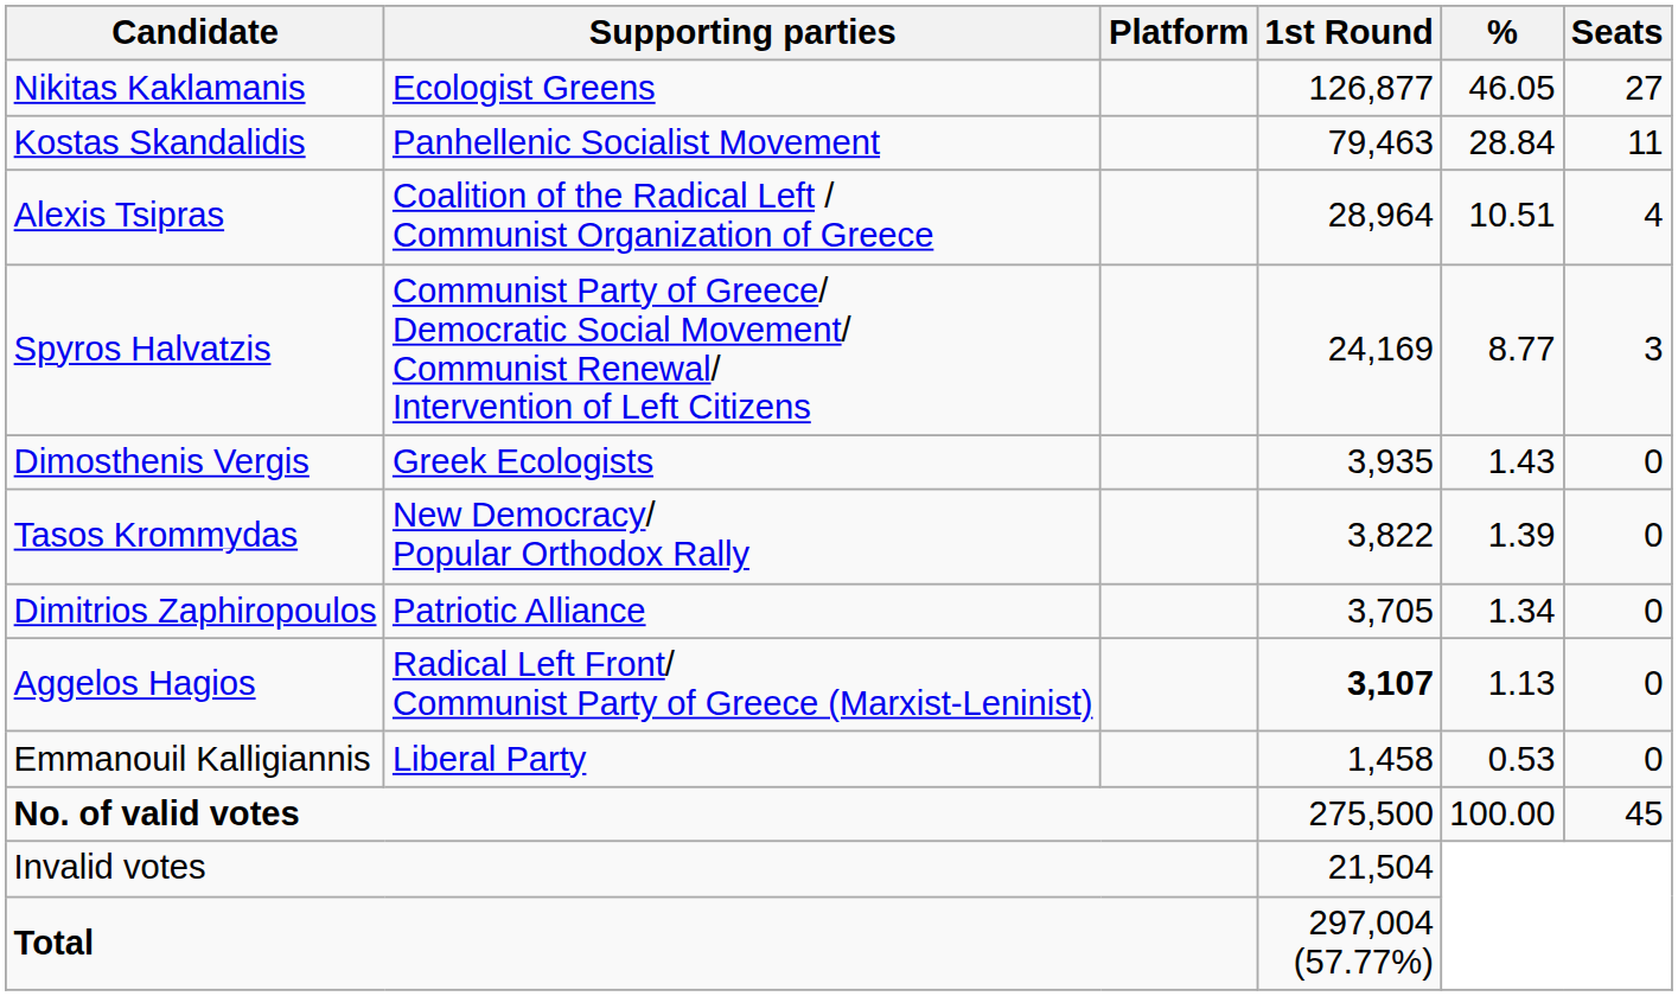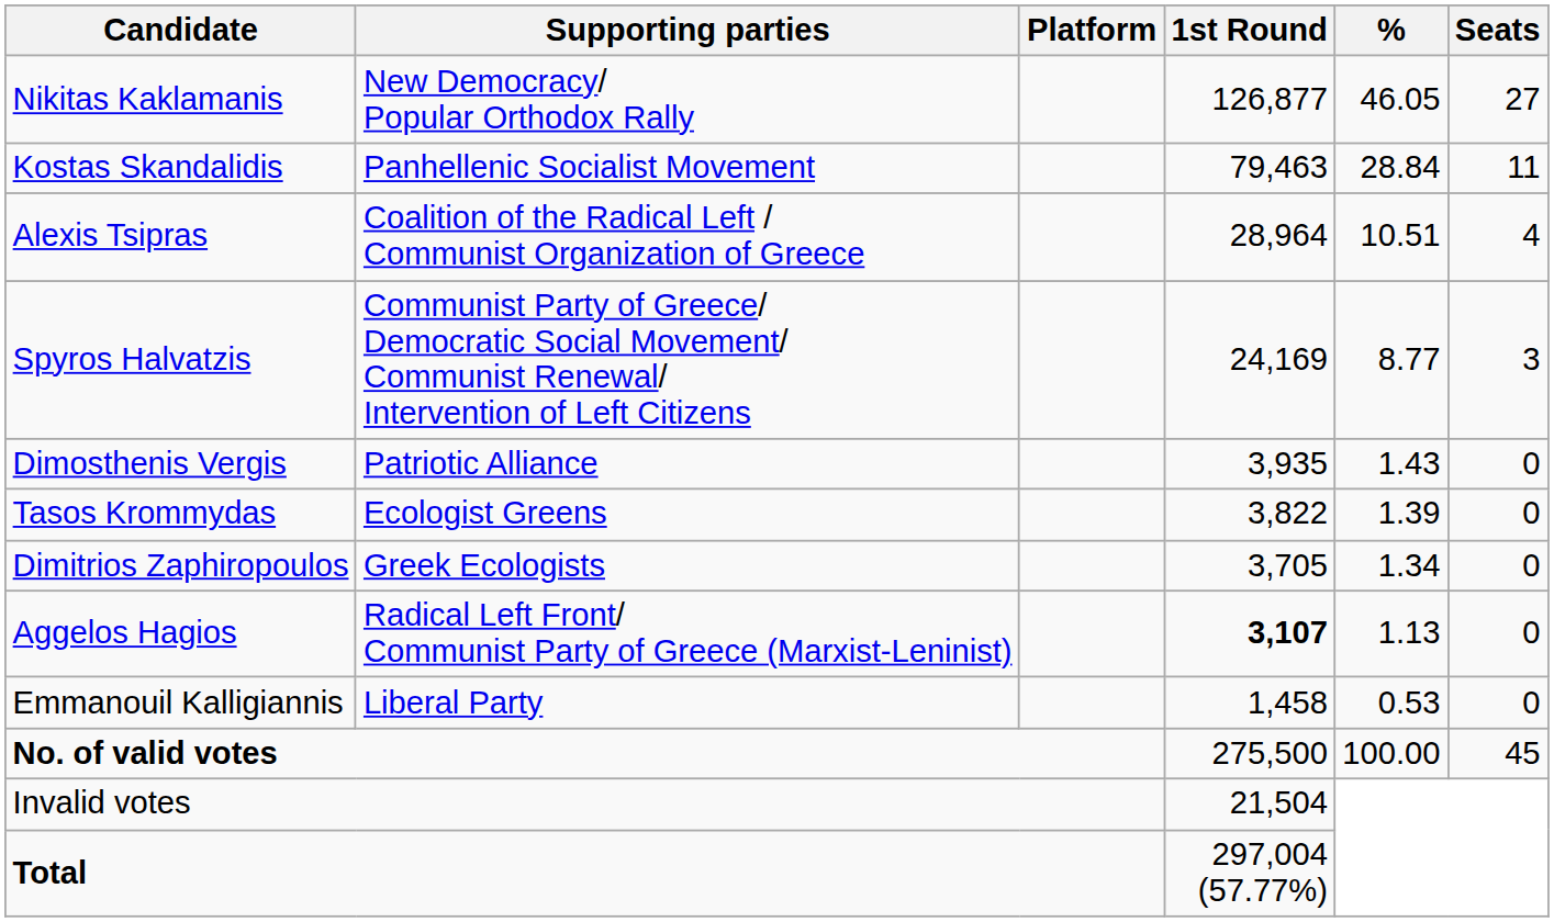 <table class="wikitable">
 <tr>
 <th>Candidate</th>
 <th>Supporting parties</th>
 <th>Platform</th>
 <th>1st Round</th>
 <th>%</th>
 <th>Seats</th>
 </tr>
 <tr>
 <td><a href='#'>Nikitas Kaklamanis</a></td>
-<td><a href='#'>Ecologist Greens</a></td>
+<td><a href='#'>New Democracy</a>/<br><a href='#'>Popular Orthodox Rally</a></td>
 <td></td>
 <td align="right">126,877</td>
 <td align="right">46.05</td>
 <td align="right">27</td>
 </tr>
 <tr>
 <td><a href='#'>Kostas Skandalidis</a></td>
 <td><a href='#'>Panhellenic Socialist Movement</a></td>
 <td></td>
 <td align="right">79,463</td>
 <td align="right">28.84</td>
 <td align="right">11</td>
 </tr>
 <tr>
 <td><a href='#'>Alexis Tsipras</a></td>
 <td><a href='#'>Coalition of the Radical Left</a> /<br> <a href='#'>Communist Organization of Greece</a></td>
 <td></td>
 <td align="right">28,964</td>
 <td align="right">10.51</td>
 <td align="right">4</td>
 </tr>
 <tr>
 <td><a href='#'>Spyros Halvatzis</a></td>
 <td><a href='#'>Communist Party of Greece</a>/<br><a href='#'>Democratic Social Movement</a>/<br><a href='#'>Communist Renewal</a>/<br><a href='#'>Intervention of Left Citizens</a></td>
 <td></td>
 <td align="right">24,169</td>
 <td align="right">8.77</td>
 <td align="right">3</td>
 </tr>
 <tr>
 <td><a href='#'>Dimosthenis Vergis</a></td>
-<td><a href='#'>Greek Ecologists</a></td>
+<td><a href='#'>Patriotic Alliance</a></td>
 <td></td>
 <td align="right">3,935</td>
 <td align="right">1.43</td>
 <td align="right">0</td>
 </tr>
 <tr>
 <td><a href='#'>Tasos Krommydas</a></td>
-<td><a href='#'>New Democracy</a>/<br><a href='#'>Popular Orthodox Rally</a></td>
+<td><a href='#'>Ecologist Greens</a></td>
 <td></td>
 <td align="right">3,822</td>
 <td align="right">1.39</td>
 <td align="right">0</td>
 </tr>
 <tr>
 <td><a href='#'>Dimitrios Zaphiropoulos</a></td>
-<td><a href='#'>Patriotic Alliance</a></td>
+<td><a href='#'>Greek Ecologists</a></td>
 <td></td>
 <td align="right">3,705</td>
 <td align="right">1.34</td>
 <td align="right">0</td>
 </tr>
 <tr>
 <td><a href='#'>Aggelos Hagios</a></td>
 <td><a href='#'>Radical Left Front</a>/<br><a href='#'>Communist Party of Greece (Marxist-Leninist)</a></td>
 <td></td>
 <td align="right"><strong>3,107</strong></td>
 <td align="right">1.13</td>
 <td align="right">0</td>
 </tr>
 <tr>
 <td>Emmanouil Kalligiannis</td>
 <td><a href='#'>Liberal Party</a></td>
 <td></td>
 <td align="right">1,458</td>
 <td align="right">0.53</td>
 <td align="right">0</td>
 </tr>
 <tr>
 <td colspan="3"><strong>No. of valid votes</strong></td>
 <td align="right">275,500</td>
 <td align="right">100.00</td>
 <td align="right">45</td>
 </tr>
 <tr>
 <td colspan="3">Invalid votes</td>
 <td align="right">21,504</td>
 <td colspan="4" rowspan="2" bgcolor="white"> </td>
 </tr>
 <tr>
 <td colspan="3"><strong>Total</strong></td>
 <td align="right">297,004<br>(57.77%)</td>
 </tr>
 </table>
